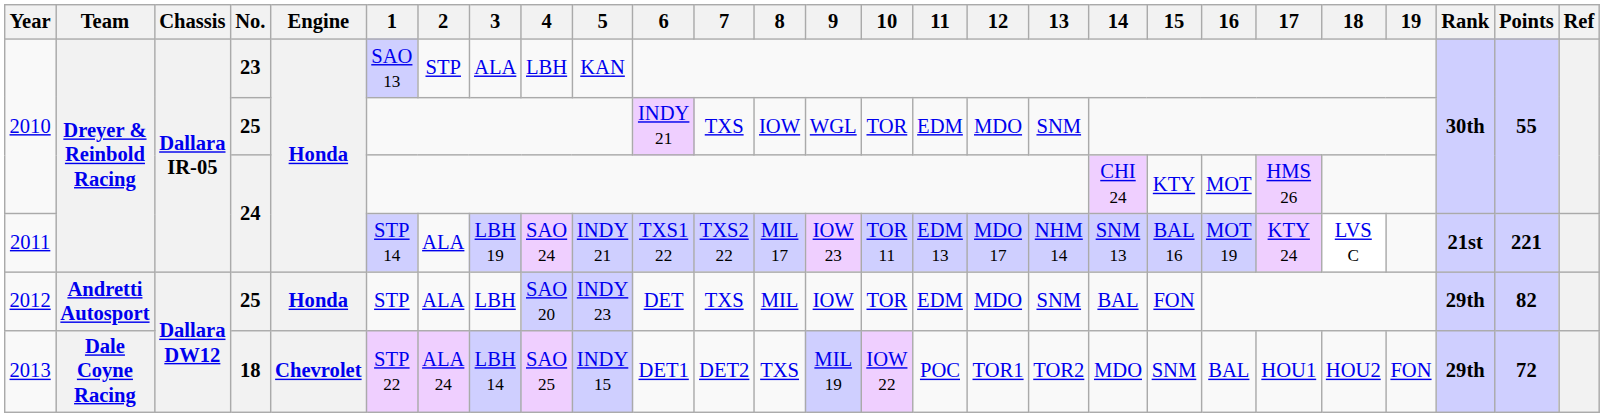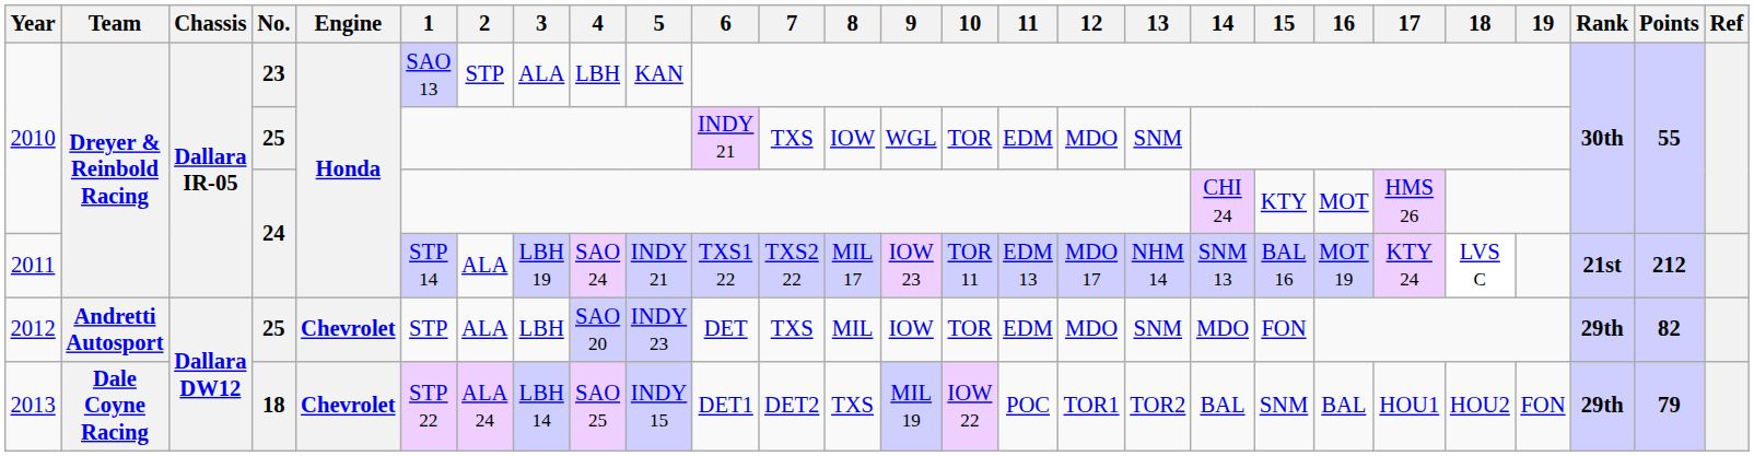 <table class="wikitable" style="text-align:center; font-size:90%">
 <tr>
 <th>Year</th>
 <th>Team</th>
 <th>Chassis</th>
 <th>No.</th>
 <th>Engine</th>
 <th>1</th>
 <th>2</th>
 <th>3</th>
 <th>4</th>
 <th>5</th>
 <th>6</th>
 <th>7</th>
 <th>8</th>
 <th>9</th>
 <th>10</th>
 <th>11</th>
 <th>12</th>
 <th>13</th>
 <th>14</th>
 <th>15</th>
 <th>16</th>
 <th>17</th>
 <th>18</th>
 <th>19</th>
 <th>Rank</th>
 <th>Points</th>
 <th>Ref</th>
 </tr>
 <tr>
 <td rowspan=3><a href='#'>2010</a></td>
 <th rowspan=4><a href='#'>Dreyer & Reinbold Racing</a></th>
 <th rowspan=4><a href='#'>Dallara</a> IR-05</th>
 <th>23</th>
 <th rowspan=4><a href='#'>Honda</a></th>
 <td style="background:#CFCFFF;"><a href='#'>SAO</a><br><small>13</small></td>
 <td><a href='#'>STP</a></td>
 <td><a href='#'>ALA</a></td>
 <td><a href='#'>LBH</a></td>
 <td><a href='#'>KAN</a></td>
 <td colspan=14></td>
 <th rowspan=3 style="background:#CFCFFF;"><strong>30th</strong></th>
 <th rowspan=3 style="background:#CFCFFF;"><strong>55</strong></th>
 <th rowspan=3></th>
 </tr>
 <tr>
 <th>25</th>
 <td colspan=5></td>
 <td style="background:#EFCFFF;"><a href='#'>INDY</a><br><small>21</small></td>
 <td><a href='#'>TXS</a></td>
 <td><a href='#'>IOW</a></td>
 <td><a href='#'>WGL</a></td>
 <td><a href='#'>TOR</a></td>
 <td><a href='#'>EDM</a></td>
 <td><a href='#'>MDO</a></td>
 <td><a href='#'>SNM</a></td>
 </tr>
 <tr>
 <th rowspan=2>24</th>
 <td colspan=13></td>
 <td style="background:#EFCFFF;"><a href='#'>CHI</a><br><small>24</small></td>
 <td><a href='#'>KTY</a></td>
 <td><a href='#'>MOT</a></td>
 <td style="background:#EFCFFF;"><a href='#'>HMS</a><br><small>26</small></td>
 <td colspan=2></td>
 </tr>
 <tr>
 <td><a href='#'>2011</a></td>
 <td style="background:#CFCFFF;"><a href='#'>STP</a><br><small>14</small></td>
 <td><a href='#'>ALA</a></td>
 <td style="background:#CFCFFF;"><a href='#'>LBH</a><br><small>19</small></td>
 <td style="background:#EFCFFF;"><a href='#'>SAO</a><br><small>24</small></td>
 <td style="background:#CFCFFF;"><a href='#'>INDY</a><br><small>21</small></td>
 <td style="background:#CFCFFF;"><a href='#'>TXS1</a><br><small>22</small></td>
 <td style="background:#CFCFFF;"><a href='#'>TXS2</a><br><small>22</small></td>
 <td style="background:#CFCFFF;"><a href='#'>MIL</a><br><small>17</small></td>
 <td style="background:#EFCFFF;"><a href='#'>IOW</a><br><small>23</small></td>
 <td style="background:#CFCFFF;"><a href='#'>TOR</a><br><small>11</small></td>
 <td style="background:#CFCFFF;"><a href='#'>EDM</a><br><small>13</small></td>
 <td style="background:#CFCFFF;"><a href='#'>MDO</a><br><small>17</small></td>
 <td style="background:#CFCFFF;"><a href='#'>NHM</a><br><small>14</small></td>
 <td style="background:#CFCFFF;"><a href='#'>SNM</a><br><small>13</small></td>
 <td style="background:#CFCFFF;"><a href='#'>BAL</a><br><small>16</small></td>
 <td style="background:#CFCFFF;"><a href='#'>MOT</a><br><small>19</small></td>
 <td style="background:#EFCFFF;"><a href='#'>KTY</a><br><small>24</small></td>
 <td style="background:#FFFFFF;"><a href='#'>LVS</a><br><small>C</small></td>
 <td></td>
 <th style="background:#CFCFFF;"><strong>21st</strong></th>
-<th style="background:#CFCFFF;"><strong>221</strong></th>
+<th style="background:#CFCFFF;"><strong>212</strong></th>
 <th></th>
 </tr>
 <tr>
 <td><a href='#'>2012</a></td>
 <th><a href='#'>Andretti Autosport</a></th>
 <th rowspan=2><a href='#'>Dallara</a> <a href='#'>DW12</a></th>
 <th>25</th>
-<th><a href='#'>Honda</a></th>
+<th rowspan=1><a href='#'>Chevrolet</a></th>
 <td><a href='#'>STP</a></td>
 <td><a href='#'>ALA</a></td>
 <td><a href='#'>LBH</a></td>
 <td style="background:#CFCFFF;"><a href='#'>SAO</a><br><small>20</small></td>
 <td style="background:#CFCFFF;"><a href='#'>INDY</a><br><small>23</small></td>
 <td><a href='#'>DET</a></td>
 <td><a href='#'>TXS</a></td>
 <td><a href='#'>MIL</a></td>
 <td><a href='#'>IOW</a></td>
 <td><a href='#'>TOR</a></td>
 <td><a href='#'>EDM</a></td>
 <td><a href='#'>MDO</a></td>
 <td><a href='#'>SNM</a></td>
-<td><a href='#'>BAL</a></td>
+<td><a href='#'>MDO</a></td>
 <td><a href='#'>FON</a></td>
 <td colspan=4></td>
 <th style="background:#CFCFFF;"><strong>29th</strong></th>
 <th style="background:#CFCFFF;"><strong>82</strong></th>
 <th></th>
 </tr>
 <tr>
 <td><a href='#'>2013</a></td>
 <th><a href='#'>Dale Coyne Racing</a></th>
 <th>18</th>
 <th rowspan=1><a href='#'>Chevrolet</a></th>
 <td style="background:#EFCFFF;"><a href='#'>STP</a><br><small>22</small></td>
 <td style="background:#EFCFFF;"><a href='#'>ALA</a><br><small>24</small></td>
 <td style="background:#CFCFFF;"><a href='#'>LBH</a><br><small>14</small></td>
 <td style="background:#EFCFFF;"><a href='#'>SAO</a><br><small>25</small></td>
 <td style="background:#CFCFFF;"><a href='#'>INDY</a><br><small>15</small></td>
 <td><a href='#'>DET1</a></td>
 <td><a href='#'>DET2</a></td>
 <td><a href='#'>TXS</a></td>
 <td style="background:#CFCFFF;"><a href='#'>MIL</a><br><small>19</small></td>
 <td style="background:#EFCFFF;"><a href='#'>IOW</a><br><small>22</small></td>
 <td><a href='#'>POC</a></td>
 <td><a href='#'>TOR1</a></td>
 <td><a href='#'>TOR2</a></td>
-<td><a href='#'>MDO</a></td>
+<td><a href='#'>BAL</a></td>
 <td><a href='#'>SNM</a></td>
 <td><a href='#'>BAL</a></td>
 <td><a href='#'>HOU1</a></td>
 <td><a href='#'>HOU2</a></td>
 <td><a href='#'>FON</a></td>
 <th style="background:#CFCFFF;"><strong>29th</strong></th>
-<th style="background:#CFCFFF;"><strong>72</strong></th>
+<th style="background:#CFCFFF;"><strong>79</strong></th>
 <th></th>
 </tr>
 </table>
